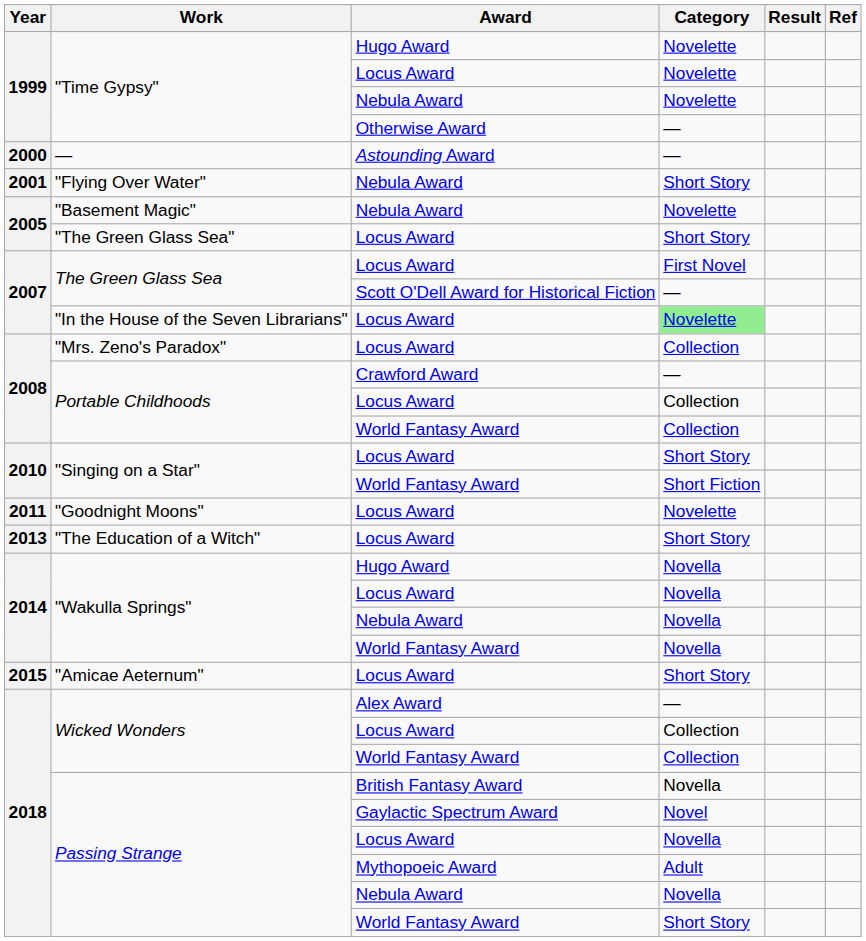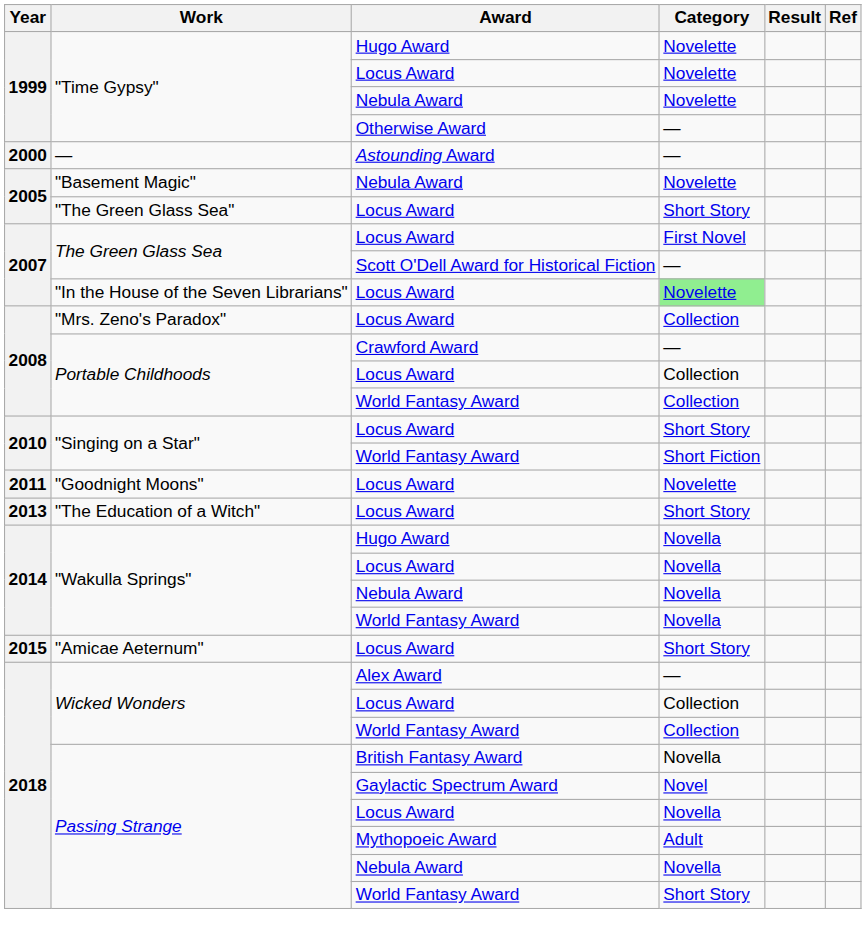 <table class="wikitable">
 <tr>
 <th>Year</th>
 <th>Work</th>
 <th>Award</th>
 <th>Category</th>
 <th>Result</th>
 <th>Ref</th>
 </tr>
 <tr>
 <th rowspan="4">1999</th>
 <td rowspan="4">"Time Gypsy"</td>
 <td><a href='#'>Hugo Award</a></td>
 <td><a href='#'>Novelette</a></td>
 <td></td>
 <td></td>
 </tr>
 <tr>
 <td><a href='#'>Locus Award</a></td>
 <td><a href='#'>Novelette</a></td>
 <td></td>
 <td></td>
 </tr>
 <tr>
 <td><a href='#'>Nebula Award</a></td>
 <td><a href='#'>Novelette</a></td>
 <td></td>
 <td></td>
 </tr>
 <tr>
 <td><a href='#'>Otherwise Award</a></td>
 <td>—</td>
 <td></td>
 <td></td>
 </tr>
 <tr>
 <th>2000</th>
 <td>—</td>
 <td><a href='#'><em>Astounding</em> Award</a></td>
 <td>—</td>
-<td></td>
-<td></td>
-</tr>
-<tr>
-<th>2001</th>
-<td>"Flying Over Water"</td>
-<td><a href='#'>Nebula Award</a></td>
-<td><a href='#'>Short Story</a></td>
 <td></td>
 <td></td>
 </tr>
 <tr>
 <th rowspan="2">2005</th>
 <td>"Basement Magic"</td>
 <td><a href='#'>Nebula Award</a></td>
 <td><a href='#'>Novelette</a></td>
 <td></td>
 </tr>
 <tr>
 <td>"The Green Glass Sea"</td>
 <td><a href='#'>Locus Award</a></td>
 <td><a href='#'>Short Story</a></td>
 <td></td>
 <td></td>
 </tr>
 <tr>
 <th rowspan="3">2007</th>
 <td rowspan="2"><em>The Green Glass Sea</em></td>
 <td><a href='#'>Locus Award</a></td>
 <td><a href='#'>First Novel</a></td>
 <td></td>
 <td></td>
 </tr>
 <tr>
 <td><a href='#'>Scott O'Dell Award for Historical Fiction</a></td>
 <td>—</td>
 <td></td>
 <td></td>
 </tr>
 <tr>
 <td>"In the House of the Seven Librarians"</td>
 <td><a href='#'>Locus Award</a></td>
 <td style="background: lightgreen;"><a href='#'>Novelette</a></td>
 <td></td>
 <td></td>
 </tr>
 <tr>
 <th rowspan="4">2008</th>
 <td>"Mrs. Zeno's Paradox"</td>
 <td><a href='#'>Locus Award</a></td>
 <td><a href='#'>Collection</a></td>
 <td></td>
 <td></td>
 </tr>
 <tr>
 <td rowspan="3"><em>Portable Childhoods</em></td>
 <td><a href='#'>Crawford Award</a></td>
 <td>—</td>
 <td></td>
 <td></td>
 </tr>
 <tr>
 <td><a href='#'>Locus Award</a></td>
 <td>Collection</td>
 <td></td>
 <td></td>
 </tr>
 <tr>
 <td><a href='#'>World Fantasy Award</a></td>
 <td><a href='#'>Collection</a></td>
 <td></td>
 <td></td>
 </tr>
 <tr>
 <th rowspan="2">2010</th>
 <td rowspan="2">"Singing on a Star"</td>
 <td><a href='#'>Locus Award</a></td>
 <td><a href='#'>Short Story</a></td>
 <td></td>
 <td></td>
 </tr>
 <tr>
 <td><a href='#'>World Fantasy Award</a></td>
 <td><a href='#'>Short Fiction</a></td>
 <td></td>
 <td></td>
 </tr>
 <tr>
 <th>2011</th>
 <td>"Goodnight Moons"</td>
 <td><a href='#'>Locus Award</a></td>
 <td><a href='#'>Novelette</a></td>
 <td></td>
 <td></td>
 </tr>
 <tr>
 <th>2013</th>
 <td>"The Education of a Witch"</td>
 <td><a href='#'>Locus Award</a></td>
 <td><a href='#'>Short Story</a></td>
 <td></td>
 <td></td>
 </tr>
 <tr>
 <th rowspan="4">2014</th>
 <td rowspan="4">"Wakulla Springs"</td>
 <td><a href='#'>Hugo Award</a></td>
 <td><a href='#'>Novella</a></td>
 <td></td>
 <td></td>
 </tr>
 <tr>
 <td><a href='#'>Locus Award</a></td>
 <td><a href='#'>Novella</a></td>
 <td></td>
 <td></td>
 </tr>
 <tr>
 <td><a href='#'>Nebula Award</a></td>
 <td><a href='#'>Novella</a></td>
 <td></td>
 <td></td>
 </tr>
 <tr>
 <td><a href='#'>World Fantasy Award</a></td>
 <td><a href='#'>Novella</a></td>
 <td></td>
 <td></td>
 </tr>
 <tr>
 <th>2015</th>
 <td>"Amicae Aeternum"</td>
 <td><a href='#'>Locus Award</a></td>
 <td><a href='#'>Short Story</a></td>
 <td></td>
 <td></td>
 </tr>
 <tr>
 <th rowspan="9">2018</th>
 <td rowspan="3"><em>Wicked Wonders</em></td>
 <td><a href='#'>Alex Award</a></td>
 <td>—</td>
 <td></td>
 <td></td>
 </tr>
 <tr>
 <td><a href='#'>Locus Award</a></td>
 <td>Collection</td>
 <td></td>
 <td></td>
 </tr>
 <tr>
 <td><a href='#'>World Fantasy Award</a></td>
 <td><a href='#'>Collection</a></td>
 <td></td>
 <td></td>
 </tr>
 <tr>
 <td rowspan="6"><em><a href='#'>Passing Strange</a></em></td>
 <td><a href='#'>British Fantasy Award</a></td>
 <td>Novella</td>
 <td></td>
 <td></td>
 </tr>
 <tr>
 <td><a href='#'>Gaylactic Spectrum Award</a></td>
 <td><a href='#'>Novel</a></td>
 <td></td>
 <td></td>
 </tr>
 <tr>
 <td><a href='#'>Locus Award</a></td>
 <td><a href='#'>Novella</a></td>
 <td></td>
 <td></td>
 </tr>
 <tr>
 <td><a href='#'>Mythopoeic Award</a></td>
 <td><a href='#'>Adult</a></td>
 <td></td>
 <td></td>
 </tr>
 <tr>
 <td><a href='#'>Nebula Award</a></td>
 <td><a href='#'>Novella</a></td>
 <td></td>
 <td></td>
 </tr>
 <tr>
 <td><a href='#'>World Fantasy Award</a></td>
 <td><a href='#'>Short Story</a></td>
 <td></td>
 <td></td>
 </tr>
 </table>
